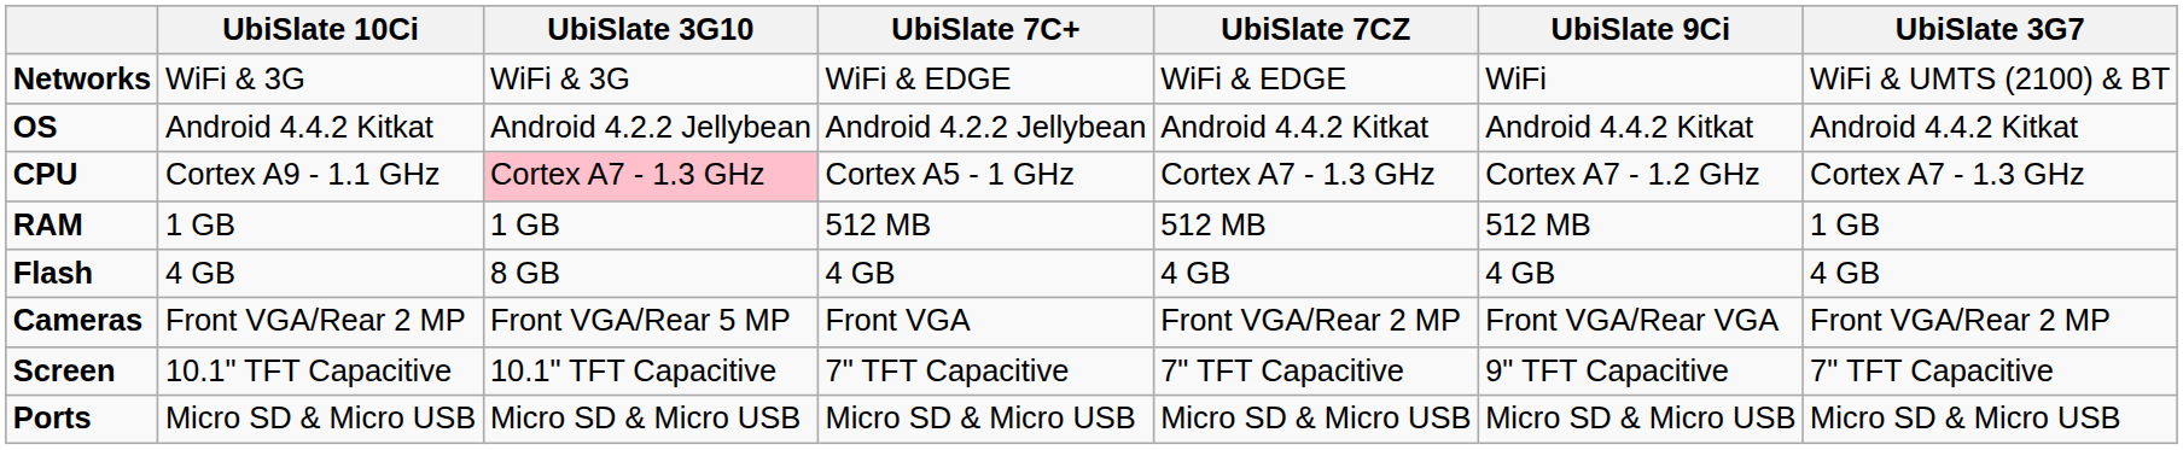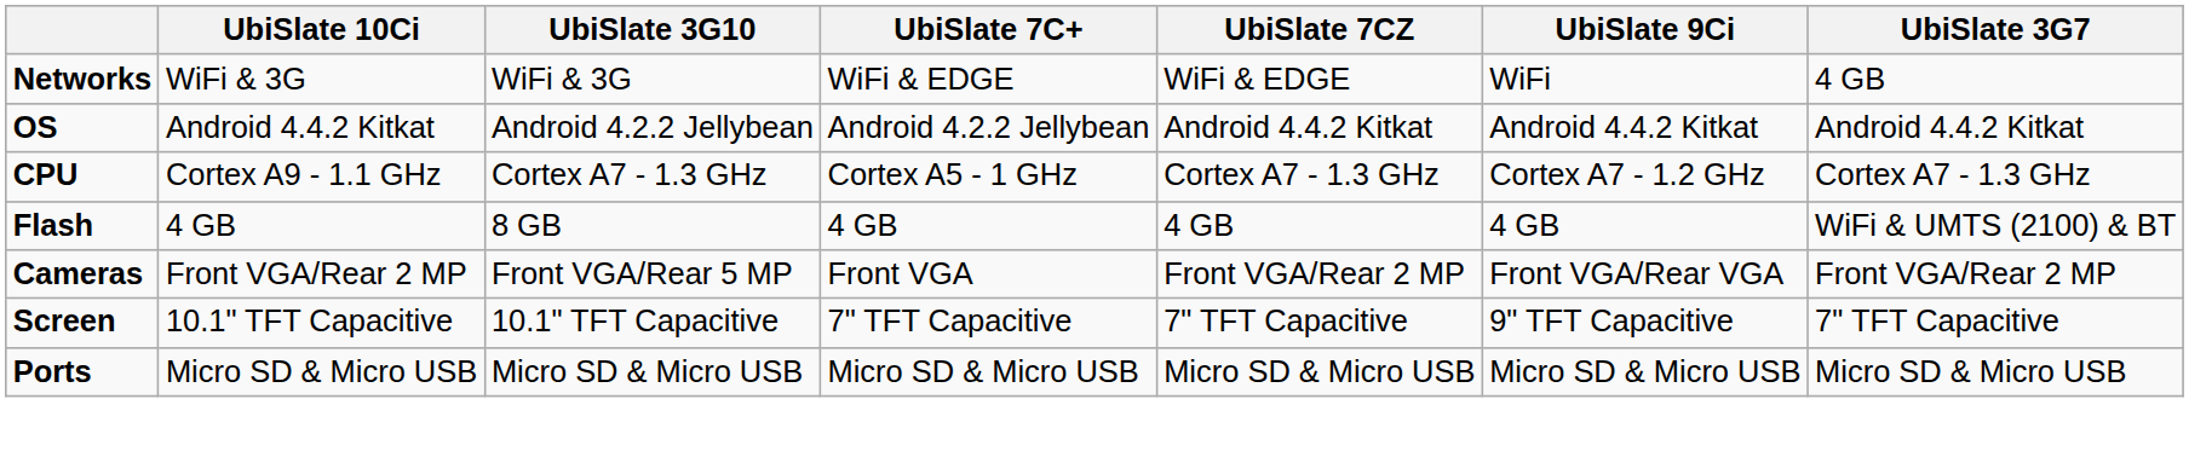 <table class="wikitable">
 <tr>
 <th></th>
 <th>UbiSlate 10Ci</th>
 <th>UbiSlate 3G10</th>
 <th>UbiSlate 7C+</th>
 <th>UbiSlate 7CZ</th>
 <th>UbiSlate 9Ci</th>
 <th>UbiSlate 3G7</th>
 </tr>
 <tr>
 <td><strong>Networks</strong></td>
 <td>WiFi & 3G</td>
 <td>WiFi & 3G</td>
 <td>WiFi & EDGE</td>
 <td>WiFi & EDGE</td>
 <td>WiFi</td>
-<td>WiFi & UMTS (2100) & BT</td>
+<td>4 GB</td>
 </tr>
 <tr>
 <td><strong>OS</strong></td>
 <td>Android 4.4.2 Kitkat</td>
 <td>Android 4.2.2 Jellybean</td>
 <td>Android 4.2.2 Jellybean</td>
 <td>Android 4.4.2 Kitkat</td>
 <td>Android 4.4.2 Kitkat</td>
 <td>Android 4.4.2 Kitkat</td>
 </tr>
 <tr>
 <td><strong>CPU</strong></td>
 <td>Cortex A9 - 1.1 GHz</td>
-<td style="background: pink;">Cortex A7 - 1.3 GHz</td>
+<td>Cortex A7 - 1.3 GHz</td>
 <td>Cortex A5 - 1 GHz</td>
 <td>Cortex A7 - 1.3 GHz</td>
 <td>Cortex A7 - 1.2 GHz</td>
 <td>Cortex A7 - 1.3 GHz</td>
-</tr>
-<tr>
-<td><strong>RAM</strong></td>
-<td>1 GB</td>
-<td>1 GB</td>
-<td>512 MB</td>
-<td>512 MB</td>
-<td>512 MB</td>
-<td>1 GB</td>
 </tr>
 <tr>
 <td><strong>Flash</strong></td>
 <td>4 GB</td>
 <td>8 GB</td>
 <td>4 GB</td>
 <td>4 GB</td>
 <td>4 GB</td>
-<td>4 GB</td>
+<td>WiFi & UMTS (2100) & BT</td>
 </tr>
 <tr>
 <td><strong>Cameras</strong></td>
 <td>Front VGA/Rear 2 MP</td>
 <td>Front VGA/Rear 5 MP</td>
 <td>Front VGA</td>
 <td>Front VGA/Rear 2 MP</td>
 <td>Front VGA/Rear VGA</td>
 <td>Front VGA/Rear 2 MP</td>
 </tr>
 <tr>
 <td><strong>Screen</strong></td>
 <td>10.1" TFT Capacitive</td>
 <td>10.1" TFT Capacitive</td>
 <td>7" TFT Capacitive</td>
 <td>7" TFT Capacitive</td>
 <td>9" TFT Capacitive</td>
 <td>7" TFT Capacitive</td>
 </tr>
 <tr>
 <td><strong>Ports</strong></td>
 <td>Micro SD & Micro USB</td>
 <td>Micro SD & Micro USB</td>
 <td>Micro SD & Micro USB</td>
 <td>Micro SD & Micro USB</td>
 <td>Micro SD & Micro USB</td>
 <td>Micro SD & Micro USB</td>
 </tr>
 </table>
